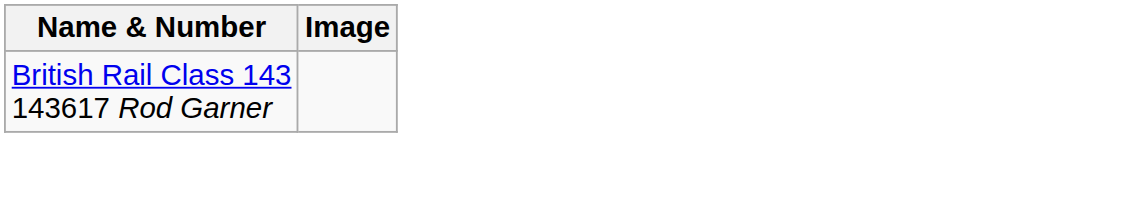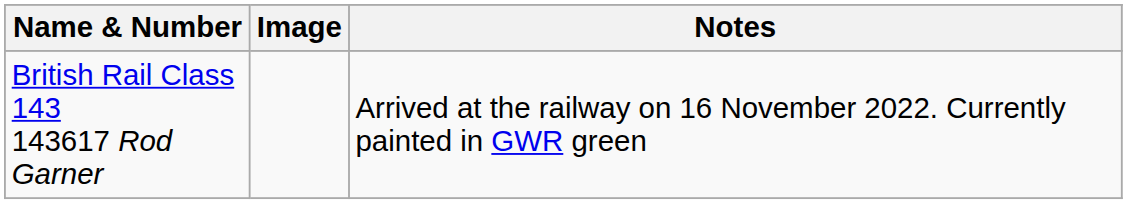 <table class="wikitable">
 <tr>
 <th>Name & Number</th>
 <th>Image</th>
+<th>Notes</th>
 </tr>
 <tr>
 <td><a href='#'>British Rail Class 143</a><br>143617 <em>Rod Garner</em></td>
 <td></td>
+<td>Arrived at the railway on 16 November 2022. Currently painted in <a href='#'>GWR</a> green</td>
 </tr>
 </table>
